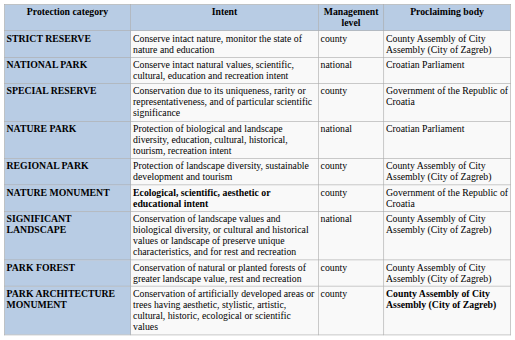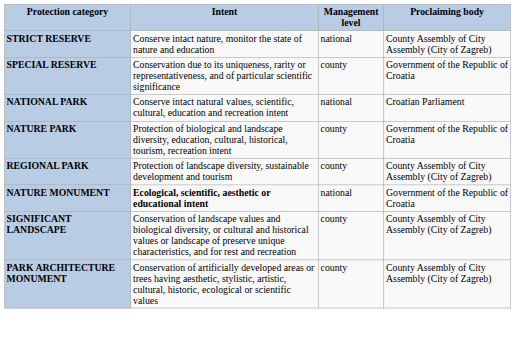 <table class="wikitable">
 <tr style="background-color:#B8CCE4;font-weight:bold" align="center" valign="top">
 <td width="200">Protection category</td>
 <td width="300">Intent</td>
 <td width="100">Management level</td>
 <td width="200">Proclaiming body</td>
 </tr>
 <tr style=align="center" valign="top">
 <td style="background-color:#B8CCE4;font-weight:bold">STRICT RESERVE</td>
 <td>Conserve intact nature, monitor the state of nature and education</td>
+<td>national</td>
+<td>County Assembly of City Assembly (City of Zagreb)</td>
+</tr>
+<tr style=align="center" valign="top">
+<td style="background-color:#B8CCE4;font-weight:bold">SPECIAL RESERVE</td>
+<td>Conservation due to its uniqueness, rarity or representativeness, and of particular scientific significance</td>
 <td>county</td>
-<td>County Assembly of City Assembly (City of Zagreb)</td>
+<td>Government of the Republic of Croatia</td>
 </tr>
 <tr style=align="center" valign="top">
 <td style="background-color:#B8CCE4;font-weight:bold">NATIONAL PARK</td>
 <td>Conserve intact natural values, scientific, cultural, education and recreation intent</td>
 <td>national</td>
 <td>Croatian Parliament</td>
 </tr>
 <tr style=align="center" valign="top">
-<td style="background-color:#B8CCE4;font-weight:bold">SPECIAL RESERVE</td>
-<td>Conservation due to its uniqueness, rarity or representativeness, and of particular scientific significance</td>
+<td style="background-color:#B8CCE4;font-weight:bold">NATURE PARK</td>
+<td>Protection of biological and landscape diversity, education, cultural, historical, tourism, recreation intent</td>
 <td>county</td>
 <td>Government of the Republic of Croatia</td>
-</tr>
-<tr style=align="center" valign="top">
-<td style="background-color:#B8CCE4;font-weight:bold">NATURE PARK</td>
-<td>Protection of biological and landscape diversity, education, cultural, historical, tourism, recreation intent</td>
-<td>national</td>
-<td>Croatian Parliament</td>
 </tr>
 <tr style=align="center" valign="top">
 <td style="background-color:#B8CCE4;font-weight:bold">REGIONAL PARK</td>
 <td>Protection of landscape diversity, sustainable development and tourism</td>
 <td>county</td>
 <td>County Assembly of City Assembly (City of Zagreb)</td>
 </tr>
 <tr style=align="center" valign="top">
 <td style="background-color:#B8CCE4;font-weight:bold">NATURE MONUMENT</td>
 <td><strong>Ecological, scientific, aesthetic or educational intent</strong></td>
-<td>county</td>
+<td>national</td>
 <td>Government of the Republic of Croatia</td>
 </tr>
 <tr style=align="center" valign="top">
 <td style="background-color:#B8CCE4;font-weight:bold">SIGNIFICANT LANDSCAPE</td>
 <td>Conservation of landscape values and biological diversity, or cultural and historical values or landscape of preserve unique characteristics, and for rest and recreation</td>
-<td>national</td>
-<td>County Assembly of City Assembly (City of Zagreb)</td>
-</tr>
-<tr style=align="center" valign="top">
-<td style="background-color:#B8CCE4;font-weight:bold">PARK FOREST</td>
-<td>Conservation of natural or planted forests of greater landscape value, rest and recreation</td>
 <td>county</td>
 <td>County Assembly of City Assembly (City of Zagreb)</td>
 </tr>
 <tr style=align="center" valign="top">
 <td style="background-color:#B8CCE4;font-weight:bold">PARK ARCHITECTURE MONUMENT</td>
 <td>Conservation of artificially developed areas or trees having aesthetic, stylistic, artistic, cultural, historic, ecological or scientific values</td>
 <td>county</td>
-<td><strong>County Assembly of City Assembly (City of Zagreb)</strong></td>
+<td>County Assembly of City Assembly (City of Zagreb)</td>
 </tr>
 </table>
